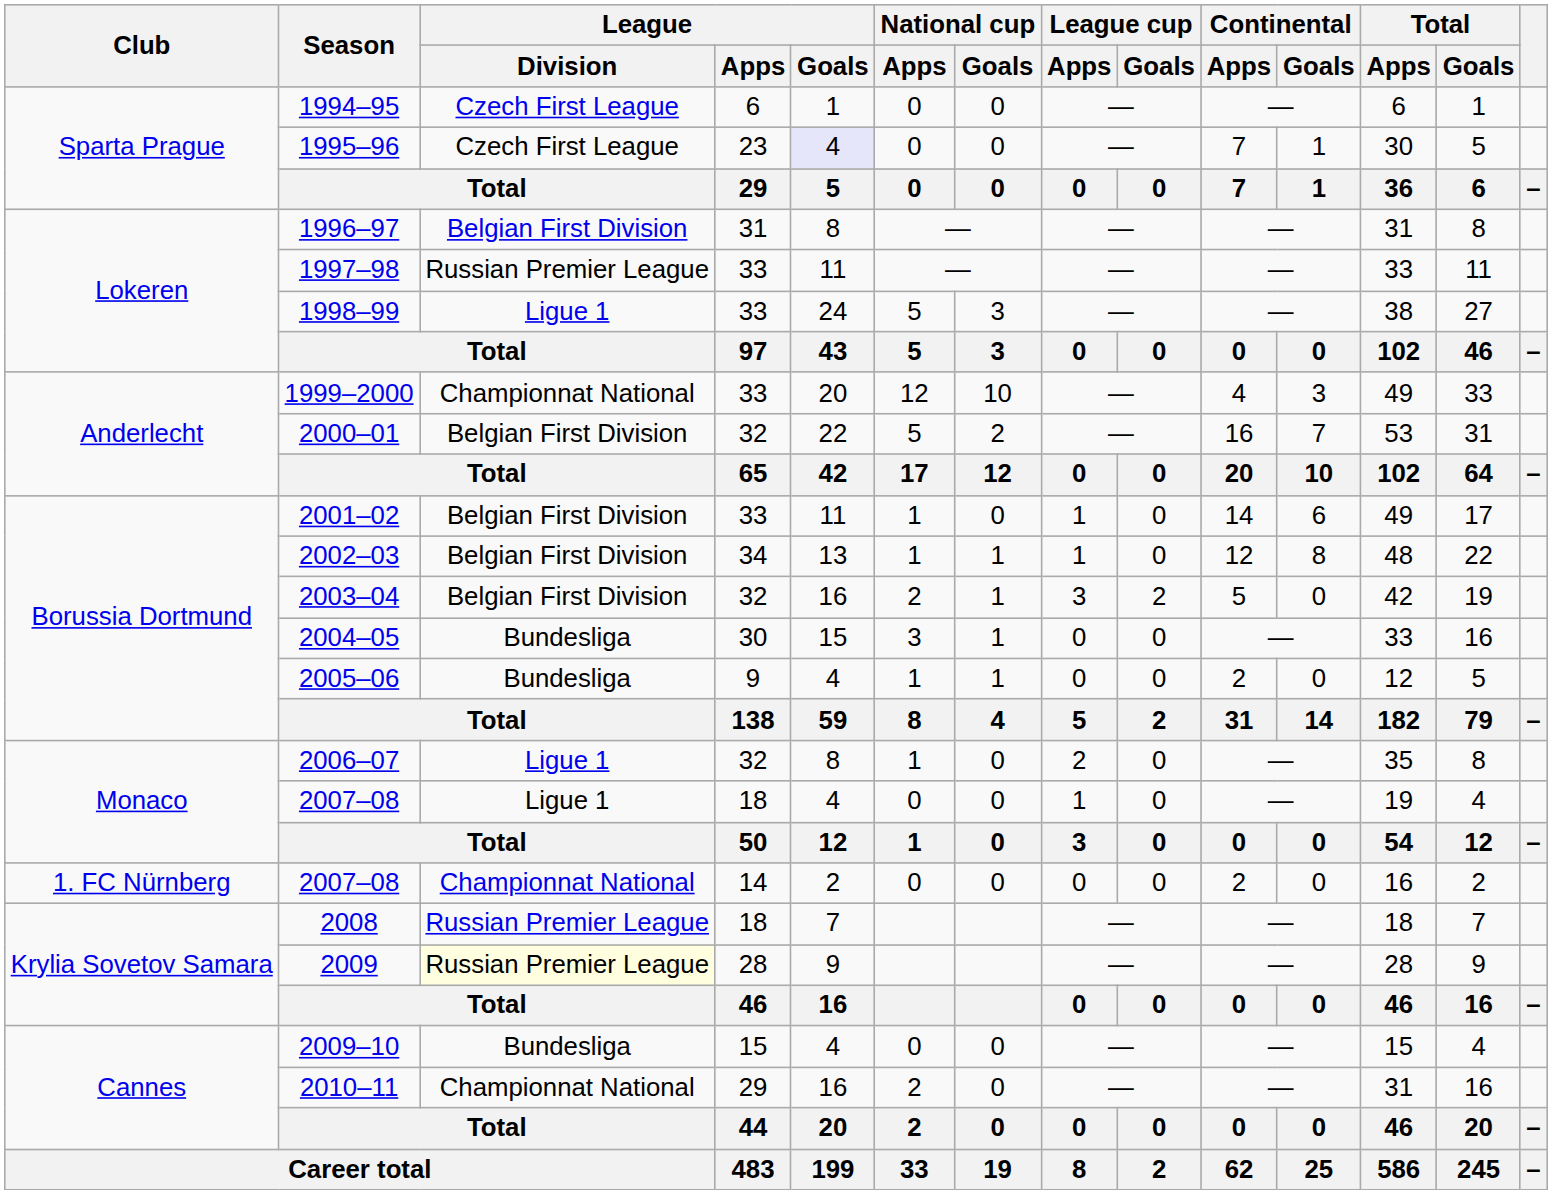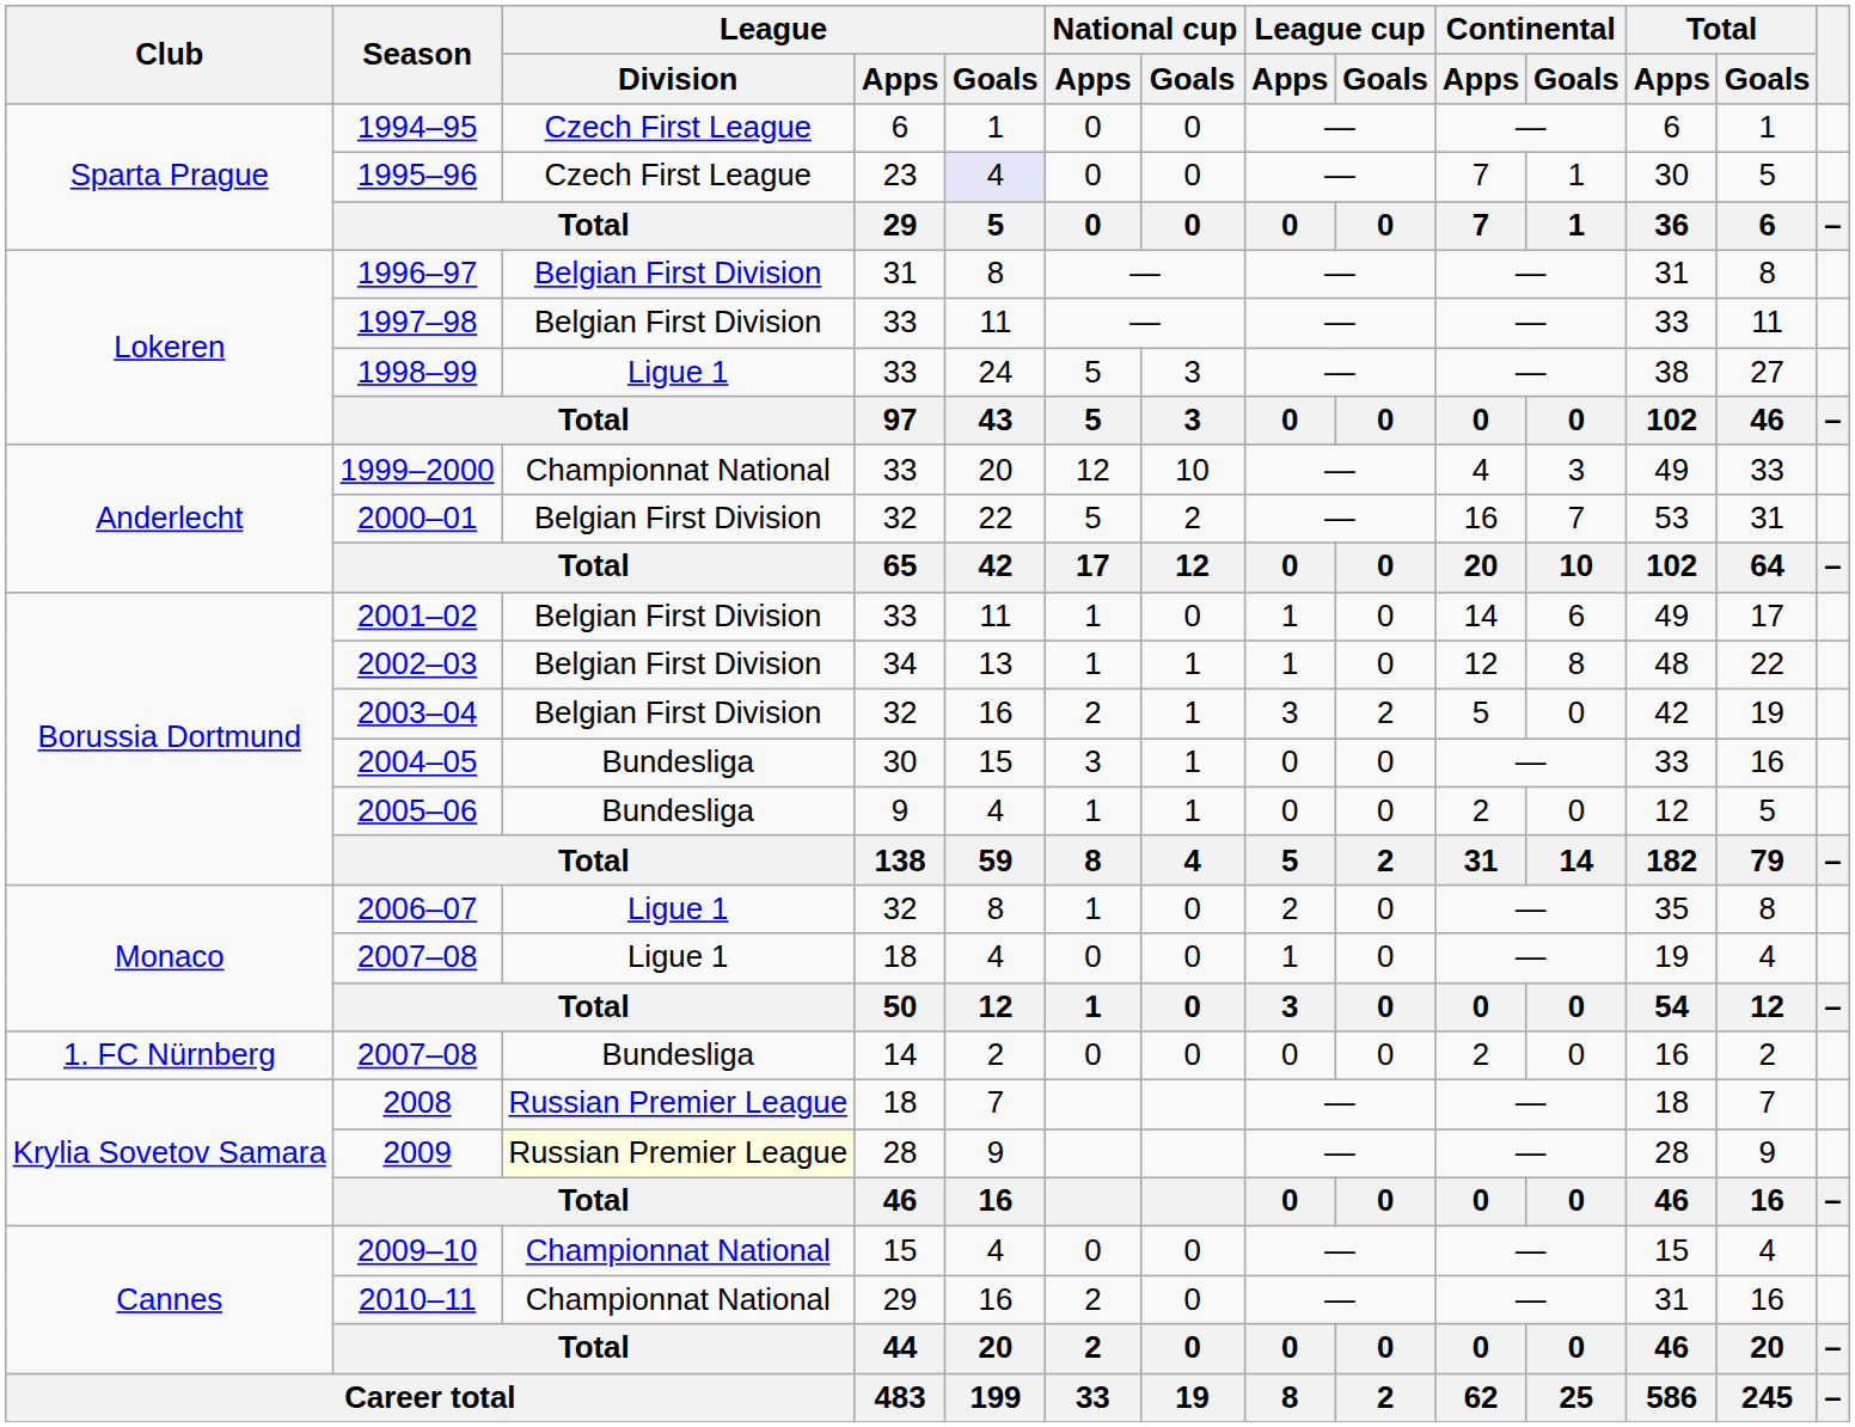 <table class="wikitable" style="text-align:center">
 <tr>
 <th rowspan="2">Club</th>
 <th rowspan="2">Season</th>
 <th colspan="3">League</th>
 <th colspan="2">National cup</th>
 <th colspan="2">League cup</th>
 <th colspan="2">Continental</th>
 <th colspan="2">Total</th>
 <th rowspan="2"></th>
 </tr>
 <tr>
 <th>Division</th>
 <th>Apps</th>
 <th>Goals</th>
 <th>Apps</th>
 <th>Goals</th>
 <th>Apps</th>
 <th>Goals</th>
 <th>Apps</th>
 <th>Goals</th>
 <th>Apps</th>
 <th>Goals</th>
 </tr>
 <tr>
 <td rowspan="3"><a href='#'>Sparta Prague</a></td>
 <td><a href='#'>1994–95</a></td>
 <td><a href='#'>Czech First League</a></td>
 <td>6</td>
 <td>1</td>
 <td>0</td>
 <td>0</td>
 <td colspan="2">—</td>
 <td colspan="2">—</td>
 <td>6</td>
 <td>1</td>
 <td></td>
 </tr>
 <tr>
 <td><a href='#'>1995–96</a></td>
 <td>Czech First League</td>
 <td>23</td>
 <td style="background: lavender;">4</td>
 <td>0</td>
 <td>0</td>
 <td colspan="2">—</td>
 <td>7</td>
 <td>1</td>
 <td>30</td>
 <td>5</td>
 <td></td>
 </tr>
 <tr>
 <th colspan="2">Total</th>
 <th>29</th>
 <th>5</th>
 <th>0</th>
 <th>0</th>
 <th>0</th>
 <th>0</th>
 <th>7</th>
 <th>1</th>
 <th>36</th>
 <th>6</th>
 <th>–</th>
 </tr>
 <tr>
 <td rowspan="4"><a href='#'>Lokeren</a></td>
 <td><a href='#'>1996–97</a></td>
 <td><a href='#'>Belgian First Division</a></td>
 <td>31</td>
 <td>8</td>
 <td colspan="2">—</td>
 <td colspan="2">—</td>
 <td colspan="2">—</td>
 <td>31</td>
 <td>8</td>
 <td></td>
 </tr>
 <tr>
 <td><a href='#'>1997–98</a></td>
-<td>Russian Premier League</td>
+<td>Belgian First Division</td>
 <td>33</td>
 <td>11</td>
 <td colspan="2">—</td>
 <td colspan="2">—</td>
 <td colspan="2">—</td>
 <td>33</td>
 <td>11</td>
 <td></td>
 </tr>
 <tr>
 <td><a href='#'>1998–99</a></td>
 <td><a href='#'>Ligue 1</a></td>
 <td>33</td>
 <td>24</td>
 <td>5</td>
 <td>3</td>
 <td colspan="2">—</td>
 <td colspan="2">—</td>
 <td>38</td>
 <td>27</td>
 <td></td>
 </tr>
 <tr>
 <th colspan="2">Total</th>
 <th>97</th>
 <th>43</th>
 <th>5</th>
 <th>3</th>
 <th>0</th>
 <th>0</th>
 <th>0</th>
 <th>0</th>
 <th>102</th>
 <th>46</th>
 <th>–</th>
 </tr>
 <tr>
 <td rowspan="3"><a href='#'>Anderlecht</a></td>
 <td><a href='#'>1999–2000</a></td>
 <td>Championnat National</td>
 <td>33</td>
 <td>20</td>
 <td>12</td>
 <td>10</td>
 <td colspan="2">—</td>
 <td>4</td>
 <td>3</td>
 <td>49</td>
 <td>33</td>
 <td></td>
 </tr>
 <tr>
 <td><a href='#'>2000–01</a></td>
 <td>Belgian First Division</td>
 <td>32</td>
 <td>22</td>
 <td>5</td>
 <td>2</td>
 <td colspan="2">—</td>
 <td>16</td>
 <td>7</td>
 <td>53</td>
 <td>31</td>
 <td></td>
 </tr>
 <tr>
 <th colspan="2">Total</th>
 <th>65</th>
 <th>42</th>
 <th>17</th>
 <th>12</th>
 <th>0</th>
 <th>0</th>
 <th>20</th>
 <th>10</th>
 <th>102</th>
 <th>64</th>
 <th>–</th>
 </tr>
 <tr>
 <td rowspan="6"><a href='#'>Borussia Dortmund</a></td>
 <td><a href='#'>2001–02</a></td>
 <td>Belgian First Division</td>
 <td>33</td>
 <td>11</td>
 <td>1</td>
 <td>0</td>
 <td>1</td>
 <td>0</td>
 <td>14</td>
 <td>6</td>
 <td>49</td>
 <td>17</td>
 <td></td>
 </tr>
 <tr>
 <td><a href='#'>2002–03</a></td>
 <td>Belgian First Division</td>
 <td>34</td>
 <td>13</td>
 <td>1</td>
 <td>1</td>
 <td>1</td>
 <td>0</td>
 <td>12</td>
 <td>8</td>
 <td>48</td>
 <td>22</td>
 <td></td>
 </tr>
 <tr>
 <td><a href='#'>2003–04</a></td>
 <td>Belgian First Division</td>
 <td>32</td>
 <td>16</td>
 <td>2</td>
 <td>1</td>
 <td>3</td>
 <td>2</td>
 <td>5</td>
 <td>0</td>
 <td>42</td>
 <td>19</td>
 <td></td>
 </tr>
 <tr>
 <td><a href='#'>2004–05</a></td>
 <td>Bundesliga</td>
 <td>30</td>
 <td>15</td>
 <td>3</td>
 <td>1</td>
 <td>0</td>
 <td>0</td>
 <td colspan="2">—</td>
 <td>33</td>
 <td>16</td>
 <td></td>
 </tr>
 <tr>
 <td><a href='#'>2005–06</a></td>
 <td>Bundesliga</td>
 <td>9</td>
 <td>4</td>
 <td>1</td>
 <td>1</td>
 <td>0</td>
 <td>0</td>
 <td>2</td>
 <td>0</td>
 <td>12</td>
 <td>5</td>
 <td></td>
 </tr>
 <tr>
 <th colspan="2">Total</th>
 <th>138</th>
 <th>59</th>
 <th>8</th>
 <th>4</th>
 <th>5</th>
 <th>2</th>
 <th>31</th>
 <th>14</th>
 <th>182</th>
 <th>79</th>
 <th>–</th>
 </tr>
 <tr>
 <td rowspan="3"><a href='#'>Monaco</a></td>
 <td><a href='#'>2006–07</a></td>
 <td><a href='#'>Ligue 1</a></td>
 <td>32</td>
 <td>8</td>
 <td>1</td>
 <td>0</td>
 <td>2</td>
 <td>0</td>
 <td colspan="2">—</td>
 <td>35</td>
 <td>8</td>
 <td></td>
 </tr>
 <tr>
 <td><a href='#'>2007–08</a></td>
 <td>Ligue 1</td>
 <td>18</td>
 <td>4</td>
 <td>0</td>
 <td>0</td>
 <td>1</td>
 <td>0</td>
 <td colspan="2">—</td>
 <td>19</td>
 <td>4</td>
 <td></td>
 </tr>
 <tr>
 <th colspan="2">Total</th>
 <th>50</th>
 <th>12</th>
 <th>1</th>
 <th>0</th>
 <th>3</th>
 <th>0</th>
 <th>0</th>
 <th>0</th>
 <th>54</th>
 <th>12</th>
 <th>–</th>
 </tr>
 <tr>
 <td><a href='#'>1. FC Nürnberg</a></td>
 <td><a href='#'>2007–08</a></td>
-<td><a href='#'>Championnat National</a></td>
+<td>Bundesliga</td>
 <td>14</td>
 <td>2</td>
 <td>0</td>
 <td>0</td>
 <td>0</td>
 <td>0</td>
 <td>2</td>
 <td>0</td>
 <td>16</td>
 <td>2</td>
 <td></td>
 </tr>
 <tr>
 <td rowspan="3"><a href='#'>Krylia Sovetov Samara</a></td>
 <td><a href='#'>2008</a></td>
 <td><a href='#'>Russian Premier League</a></td>
 <td>18</td>
 <td>7</td>
 <td></td>
 <td></td>
 <td colspan="2">—</td>
 <td colspan="2">—</td>
 <td>18</td>
 <td>7</td>
 <td></td>
 </tr>
 <tr>
 <td><a href='#'>2009</a></td>
 <td style="background: lightyellow;">Russian Premier League</td>
 <td>28</td>
 <td>9</td>
 <td></td>
 <td></td>
 <td colspan="2">—</td>
 <td colspan="2">—</td>
 <td>28</td>
 <td>9</td>
 <td></td>
 </tr>
 <tr>
 <th colspan="2">Total</th>
 <th>46</th>
 <th>16</th>
 <th></th>
 <th></th>
 <th>0</th>
 <th>0</th>
 <th>0</th>
 <th>0</th>
 <th>46</th>
 <th>16</th>
 <th>–</th>
 </tr>
 <tr>
 <td rowspan="3"><a href='#'>Cannes</a></td>
 <td><a href='#'>2009–10</a></td>
-<td>Bundesliga</td>
+<td><a href='#'>Championnat National</a></td>
 <td>15</td>
 <td>4</td>
 <td>0</td>
 <td>0</td>
 <td colspan="2">—</td>
 <td colspan="2">—</td>
 <td>15</td>
 <td>4</td>
 <td></td>
 </tr>
 <tr>
 <td><a href='#'>2010–11</a></td>
 <td>Championnat National</td>
 <td>29</td>
 <td>16</td>
 <td>2</td>
 <td>0</td>
 <td colspan="2">—</td>
 <td colspan="2">—</td>
 <td>31</td>
 <td>16</td>
 <td></td>
 </tr>
 <tr>
 <th colspan="2">Total</th>
 <th>44</th>
 <th>20</th>
 <th>2</th>
 <th>0</th>
 <th>0</th>
 <th>0</th>
 <th>0</th>
 <th>0</th>
 <th>46</th>
 <th>20</th>
 <th>–</th>
 </tr>
 <tr>
 <th colspan="3">Career total</th>
 <th>483</th>
 <th>199</th>
 <th>33</th>
 <th>19</th>
 <th>8</th>
 <th>2</th>
 <th>62</th>
 <th>25</th>
 <th>586</th>
 <th>245</th>
 <th>–</th>
 </tr>
 </table>
